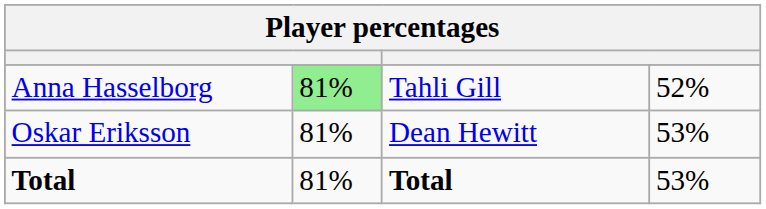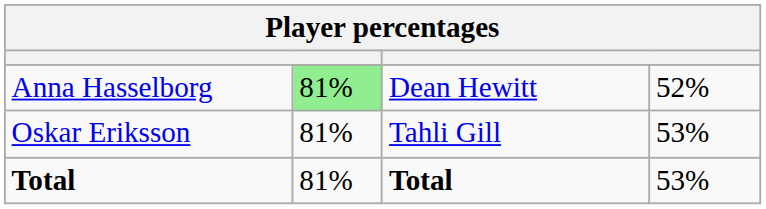 <table class="wikitable">
 <tr>
 <th colspan=4 width=400>Player percentages</th>
 </tr>
 <tr>
 <th colspan=2 width=200 style="white-space:nowrap;"></th>
 <th colspan=2 width=200 style="white-space:nowrap;"></th>
 </tr>
 <tr>
 <td><a href='#'>Anna Hasselborg</a></td>
 <td style="background: lightgreen;">81%</td>
-<td><a href='#'>Tahli Gill</a></td>
+<td><a href='#'>Dean Hewitt</a></td>
 <td>52%</td>
 </tr>
 <tr>
 <td><a href='#'>Oskar Eriksson</a></td>
 <td>81%</td>
-<td><a href='#'>Dean Hewitt</a></td>
+<td><a href='#'>Tahli Gill</a></td>
 <td>53%</td>
 </tr>
 <tr>
 <td><strong>Total</strong></td>
 <td>81%</td>
 <td><strong>Total</strong></td>
 <td>53%</td>
 </tr>
 </table>
